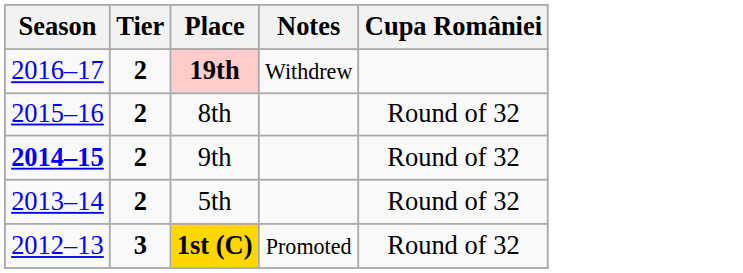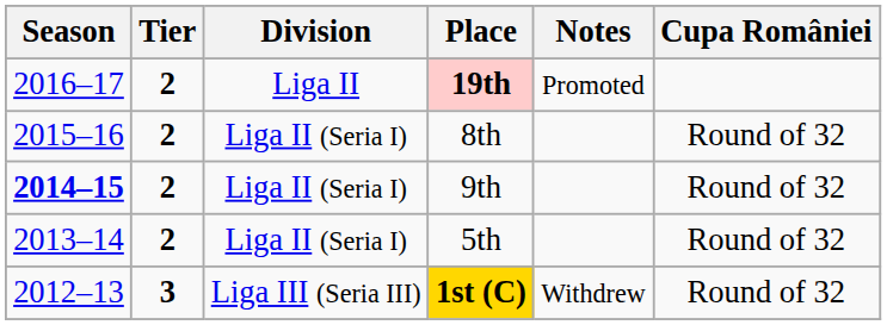 <table class="wikitable" style="text-align:center; font-size:90%">
 <tr>
 <th>Season</th>
 <th>Tier</th>
+<th>Division</th>
 <th>Place</th>
 <th>Notes</th>
 <th>Cupa României</th>
 </tr>
 <tr>
 <td><a href='#'>2016–17</a></td>
 <td><strong>2</strong></td>
+<td><a href='#'>Liga II</a></td>
 <td align=center bgcolor=#FFCCCC><strong>19th</strong></td>
-<td><small>Withdrew</small></td>
+<td><small>Promoted</small></td>
 <td></td>
 </tr>
 <tr>
 <td><a href='#'>2015–16</a></td>
 <td><strong>2</strong></td>
+<td><a href='#'>Liga II</a> <small>(Seria I)</small></td>
 <td>8th</td>
 <td></td>
 <td>Round of 32</td>
 </tr>
 <tr>
 <td><strong><a href='#'>2014–15</a></strong></td>
 <td><strong>2</strong></td>
+<td><a href='#'>Liga II</a> <small>(Seria I)</small></td>
 <td>9th</td>
 <td></td>
 <td>Round of 32</td>
 </tr>
 <tr>
 <td><a href='#'>2013–14</a></td>
 <td><strong>2</strong></td>
+<td><a href='#'>Liga II</a> <small>(Seria I)</small></td>
 <td>5th</td>
 <td></td>
 <td>Round of 32</td>
 </tr>
 <tr>
 <td><a href='#'>2012–13</a></td>
 <td><strong>3</strong></td>
+<td><a href='#'>Liga III</a> <small>(Seria III)</small></td>
 <td align=center bgcolor=gold><strong>1st</strong> <strong>(C)</strong></td>
-<td><small>Promoted</small></td>
+<td><small>Withdrew</small></td>
 <td>Round of 32</td>
 </tr>
 </table>
